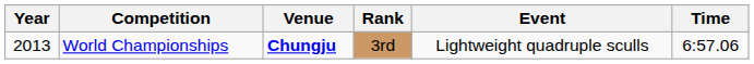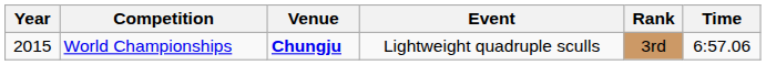 <table class="wikitable" width=50% style="font-size:90%; text-align:center;">
 <tr>
 <th>Year</th>
 <th>Competition</th>
 <th>Venue</th>
+<th>Event</th>
 <th>Rank</th>
-<th>Event</th>
 <th>Time</th>
 </tr>
 <tr>
-<td>2013</td>
+<td>2015</td>
 <td align=left><a href='#'>World Championships</a></td>
 <td align=left><strong> <a href='#'>Chungju</a></strong></td>
+<td>Lightweight quadruple sculls</td>
 <td bgcolor=cc9966>3rd</td>
-<td>Lightweight quadruple sculls</td>
 <td>6:57.06</td>
 </tr>
 </table>
